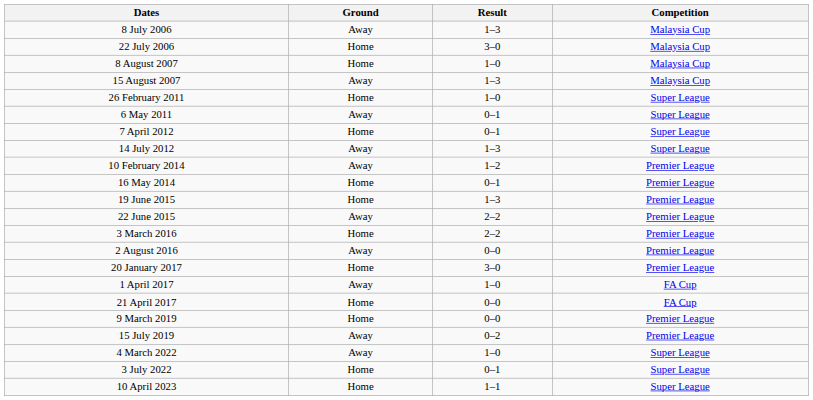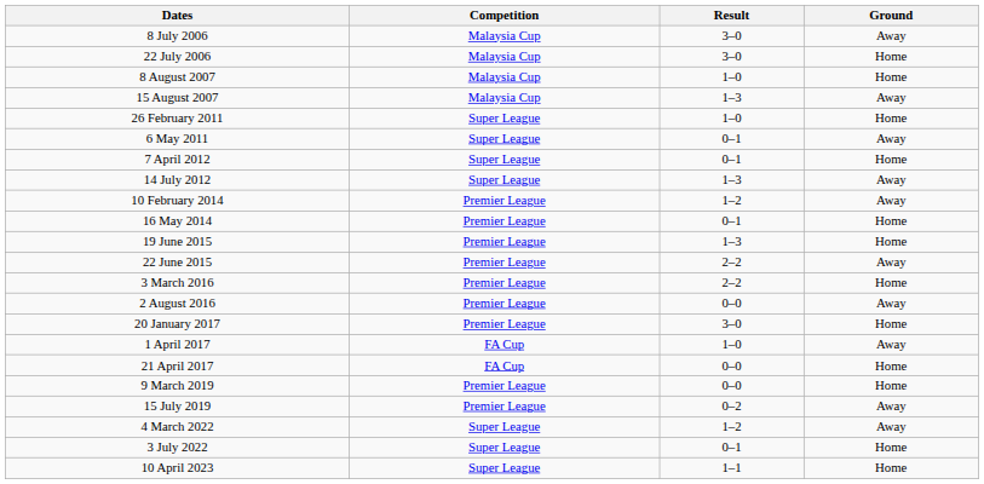 <table class="wikitable" style="width:95%;text-align:center">
 <tr>
 <th>Dates</th>
+<th>Competition</th>
+<th>Result</th>
 <th>Ground</th>
-<th>Result</th>
-<th>Competition</th>
 </tr>
 <tr>
 <td>8 July 2006</td>
+<td><a href='#'>Malaysia Cup</a></td>
+<td>3–0</td>
 <td>Away</td>
-<td>1–3</td>
-<td><a href='#'>Malaysia Cup</a></td>
 </tr>
 <tr>
 <td>22 July 2006</td>
+<td><a href='#'>Malaysia Cup</a></td>
+<td>3–0</td>
 <td>Home</td>
-<td>3–0</td>
-<td><a href='#'>Malaysia Cup</a></td>
 </tr>
 <tr>
 <td>8 August 2007</td>
+<td><a href='#'>Malaysia Cup</a></td>
+<td>1–0</td>
 <td>Home</td>
-<td>1–0</td>
-<td><a href='#'>Malaysia Cup</a></td>
 </tr>
 <tr>
 <td>15 August 2007</td>
+<td><a href='#'>Malaysia Cup</a></td>
+<td>1–3</td>
 <td>Away</td>
-<td>1–3</td>
-<td><a href='#'>Malaysia Cup</a></td>
 </tr>
 <tr>
 <td>26 February 2011</td>
+<td><a href='#'>Super League</a></td>
+<td>1–0</td>
 <td>Home</td>
-<td>1–0</td>
-<td><a href='#'>Super League</a></td>
 </tr>
 <tr>
 <td>6 May 2011</td>
+<td><a href='#'>Super League</a></td>
+<td>0–1</td>
 <td>Away</td>
-<td>0–1</td>
-<td><a href='#'>Super League</a></td>
 </tr>
 <tr>
 <td>7 April 2012</td>
+<td><a href='#'>Super League</a></td>
+<td>0–1</td>
 <td>Home</td>
-<td>0–1</td>
-<td><a href='#'>Super League</a></td>
 </tr>
 <tr>
 <td>14 July 2012</td>
+<td><a href='#'>Super League</a></td>
+<td>1–3</td>
 <td>Away</td>
-<td>1–3</td>
-<td><a href='#'>Super League</a></td>
 </tr>
 <tr>
 <td>10 February 2014</td>
+<td><a href='#'>Premier League</a></td>
+<td>1–2</td>
 <td>Away</td>
-<td>1–2</td>
-<td><a href='#'>Premier League</a></td>
 </tr>
 <tr>
 <td>16 May 2014</td>
+<td><a href='#'>Premier League</a></td>
+<td>0–1</td>
 <td>Home</td>
-<td>0–1</td>
-<td><a href='#'>Premier League</a></td>
 </tr>
 <tr>
 <td>19 June 2015</td>
+<td><a href='#'>Premier League</a></td>
+<td>1–3</td>
 <td>Home</td>
-<td>1–3</td>
-<td><a href='#'>Premier League</a></td>
 </tr>
 <tr>
 <td>22 June 2015</td>
+<td><a href='#'>Premier League</a></td>
+<td>2–2</td>
 <td>Away</td>
-<td>2–2</td>
-<td><a href='#'>Premier League</a></td>
 </tr>
 <tr>
 <td>3 March 2016</td>
+<td><a href='#'>Premier League</a></td>
+<td>2–2</td>
 <td>Home</td>
-<td>2–2</td>
-<td><a href='#'>Premier League</a></td>
 </tr>
 <tr>
 <td>2 August 2016</td>
+<td><a href='#'>Premier League</a></td>
+<td>0–0</td>
 <td>Away</td>
-<td>0–0</td>
-<td><a href='#'>Premier League</a></td>
 </tr>
 <tr>
 <td>20 January 2017</td>
+<td><a href='#'>Premier League</a></td>
+<td>3–0</td>
 <td>Home</td>
-<td>3–0</td>
-<td><a href='#'>Premier League</a></td>
 </tr>
 <tr>
 <td>1 April 2017</td>
+<td><a href='#'>FA Cup</a></td>
+<td>1–0</td>
 <td>Away</td>
-<td>1–0</td>
-<td><a href='#'>FA Cup</a></td>
 </tr>
 <tr>
 <td>21 April 2017</td>
+<td><a href='#'>FA Cup</a></td>
+<td>0–0</td>
 <td>Home</td>
-<td>0–0</td>
-<td><a href='#'>FA Cup</a></td>
 </tr>
 <tr>
 <td>9 March 2019</td>
+<td><a href='#'>Premier League</a></td>
+<td>0–0</td>
 <td>Home</td>
-<td>0–0</td>
-<td><a href='#'>Premier League</a></td>
 </tr>
 <tr>
 <td>15 July 2019</td>
+<td><a href='#'>Premier League</a></td>
+<td>0–2</td>
 <td>Away</td>
-<td>0–2</td>
-<td><a href='#'>Premier League</a></td>
 </tr>
 <tr>
 <td>4 March 2022</td>
+<td><a href='#'>Super League</a></td>
+<td>1–2</td>
 <td>Away</td>
-<td>1–0</td>
-<td><a href='#'>Super League</a></td>
 </tr>
 <tr>
 <td>3 July 2022</td>
+<td><a href='#'>Super League</a></td>
+<td>0–1</td>
 <td>Home</td>
-<td>0–1</td>
-<td><a href='#'>Super League</a></td>
 </tr>
 <tr>
 <td>10 April 2023</td>
+<td><a href='#'>Super League</a></td>
+<td>1–1</td>
 <td>Home</td>
-<td>1–1</td>
-<td><a href='#'>Super League</a></td>
 </tr>
 </table>
